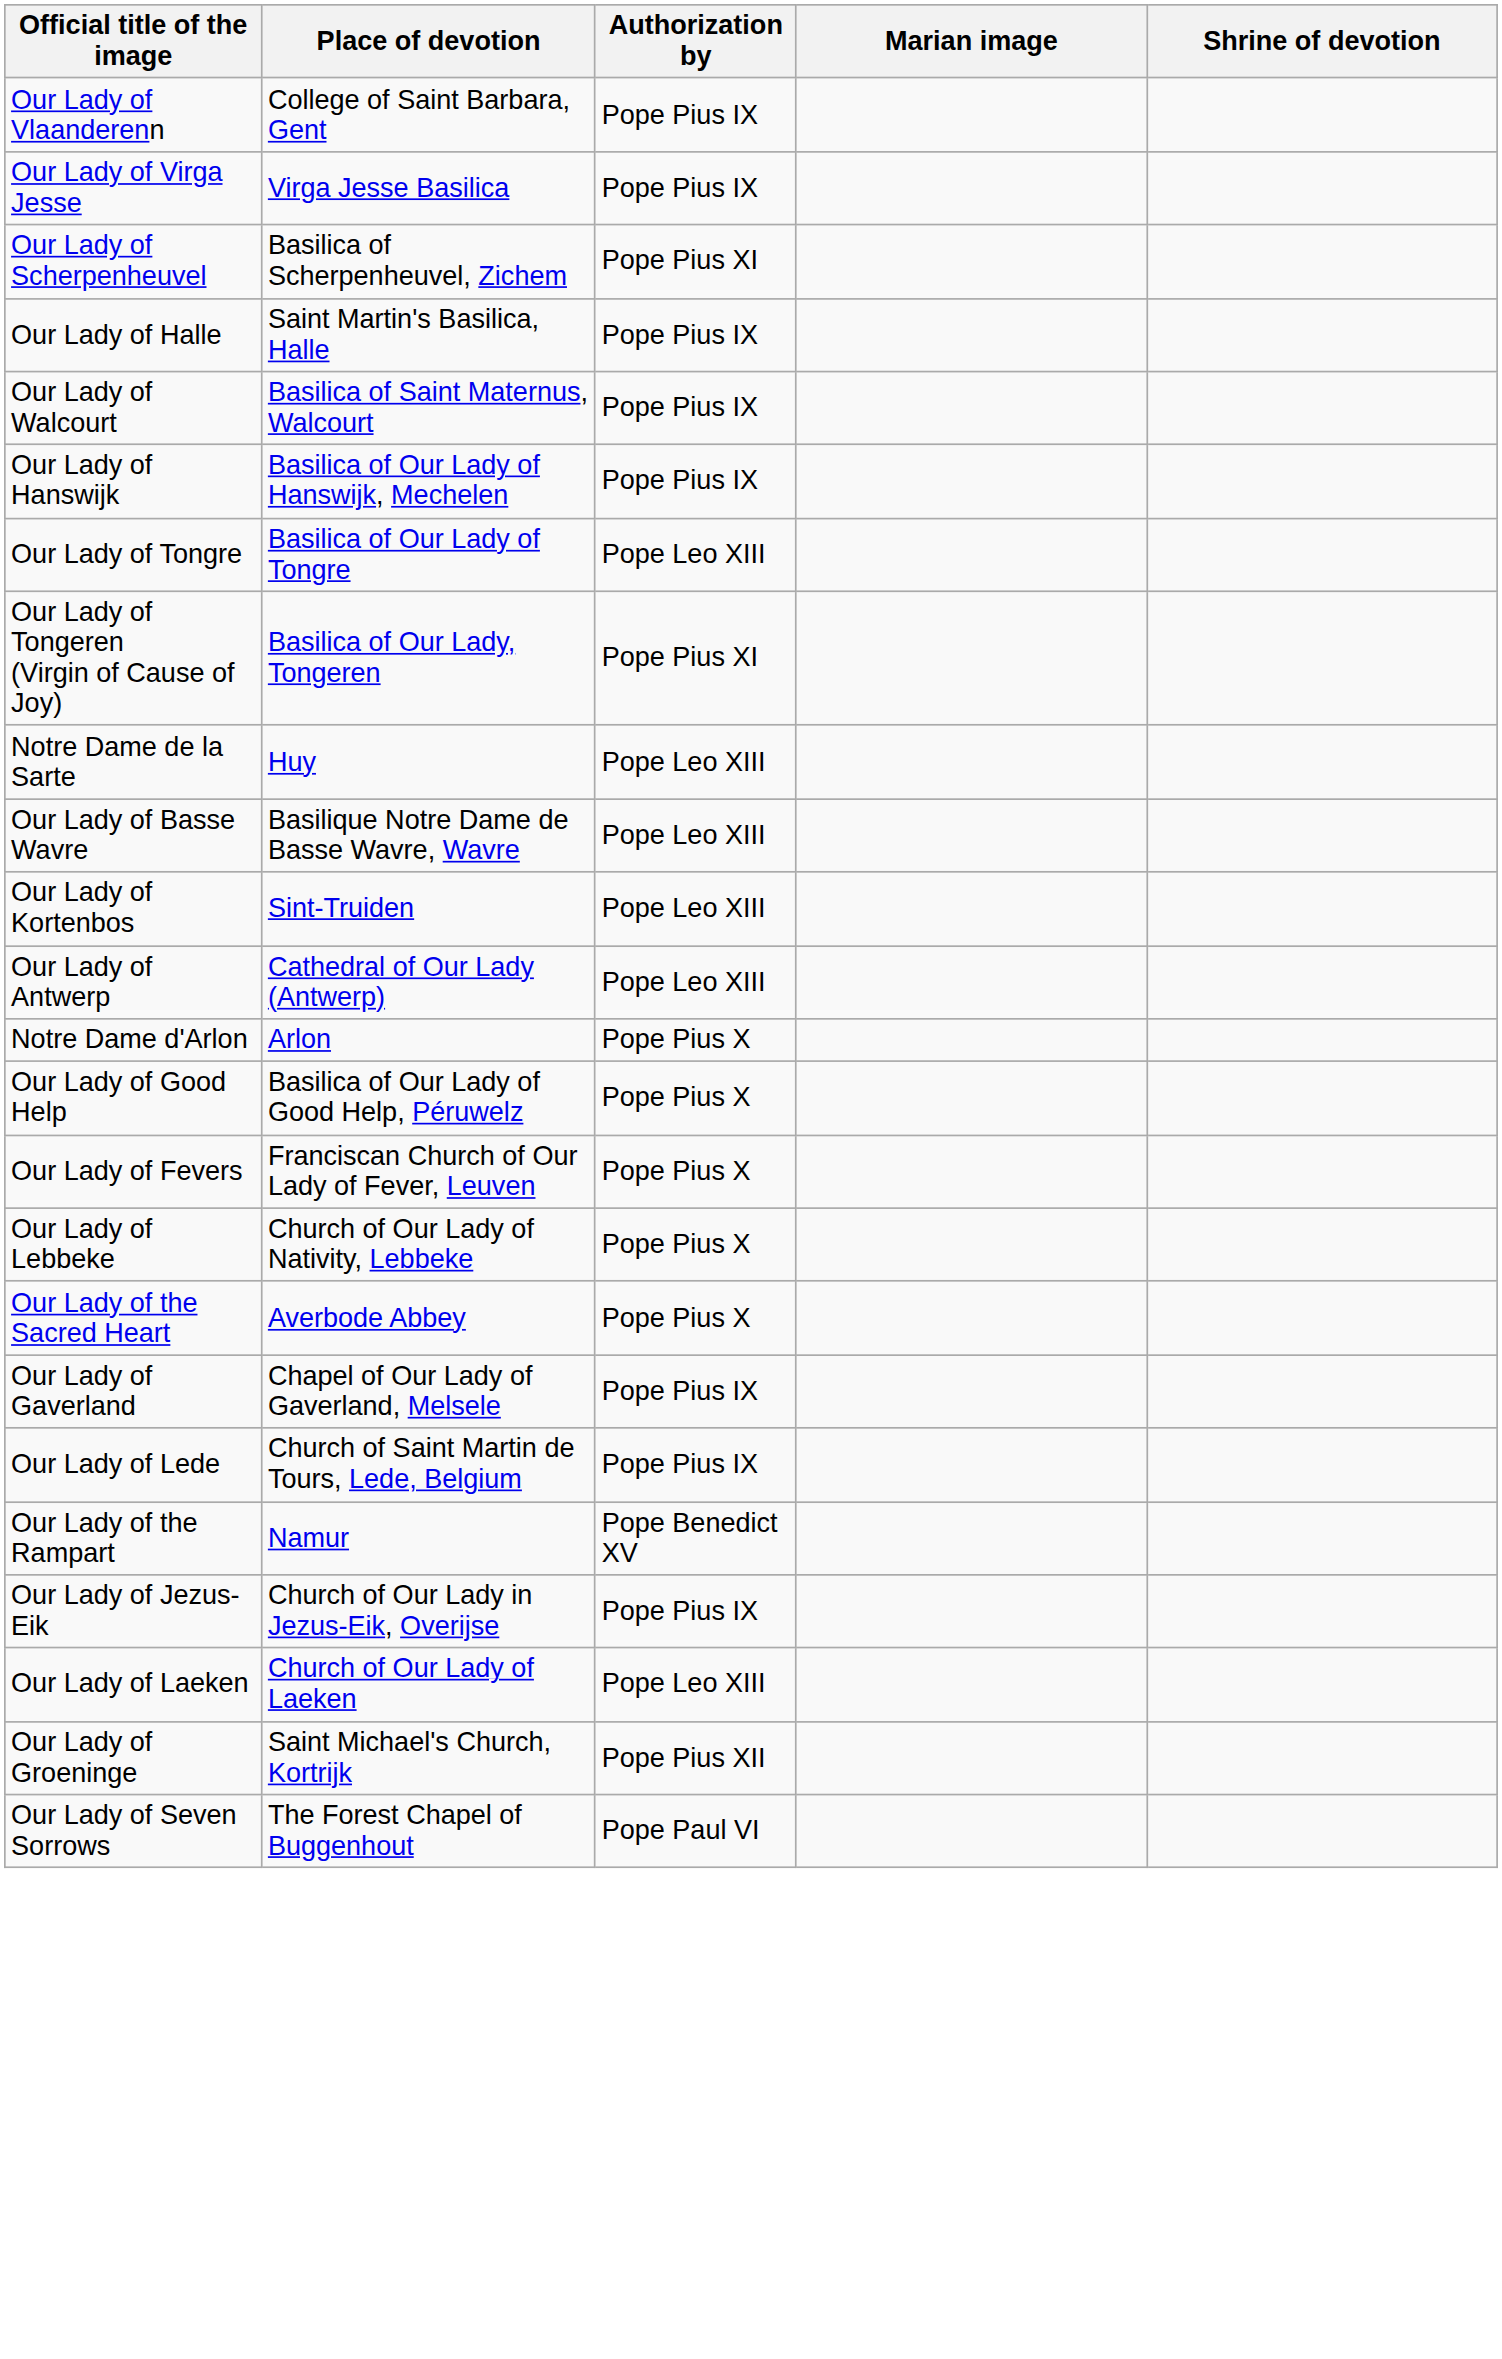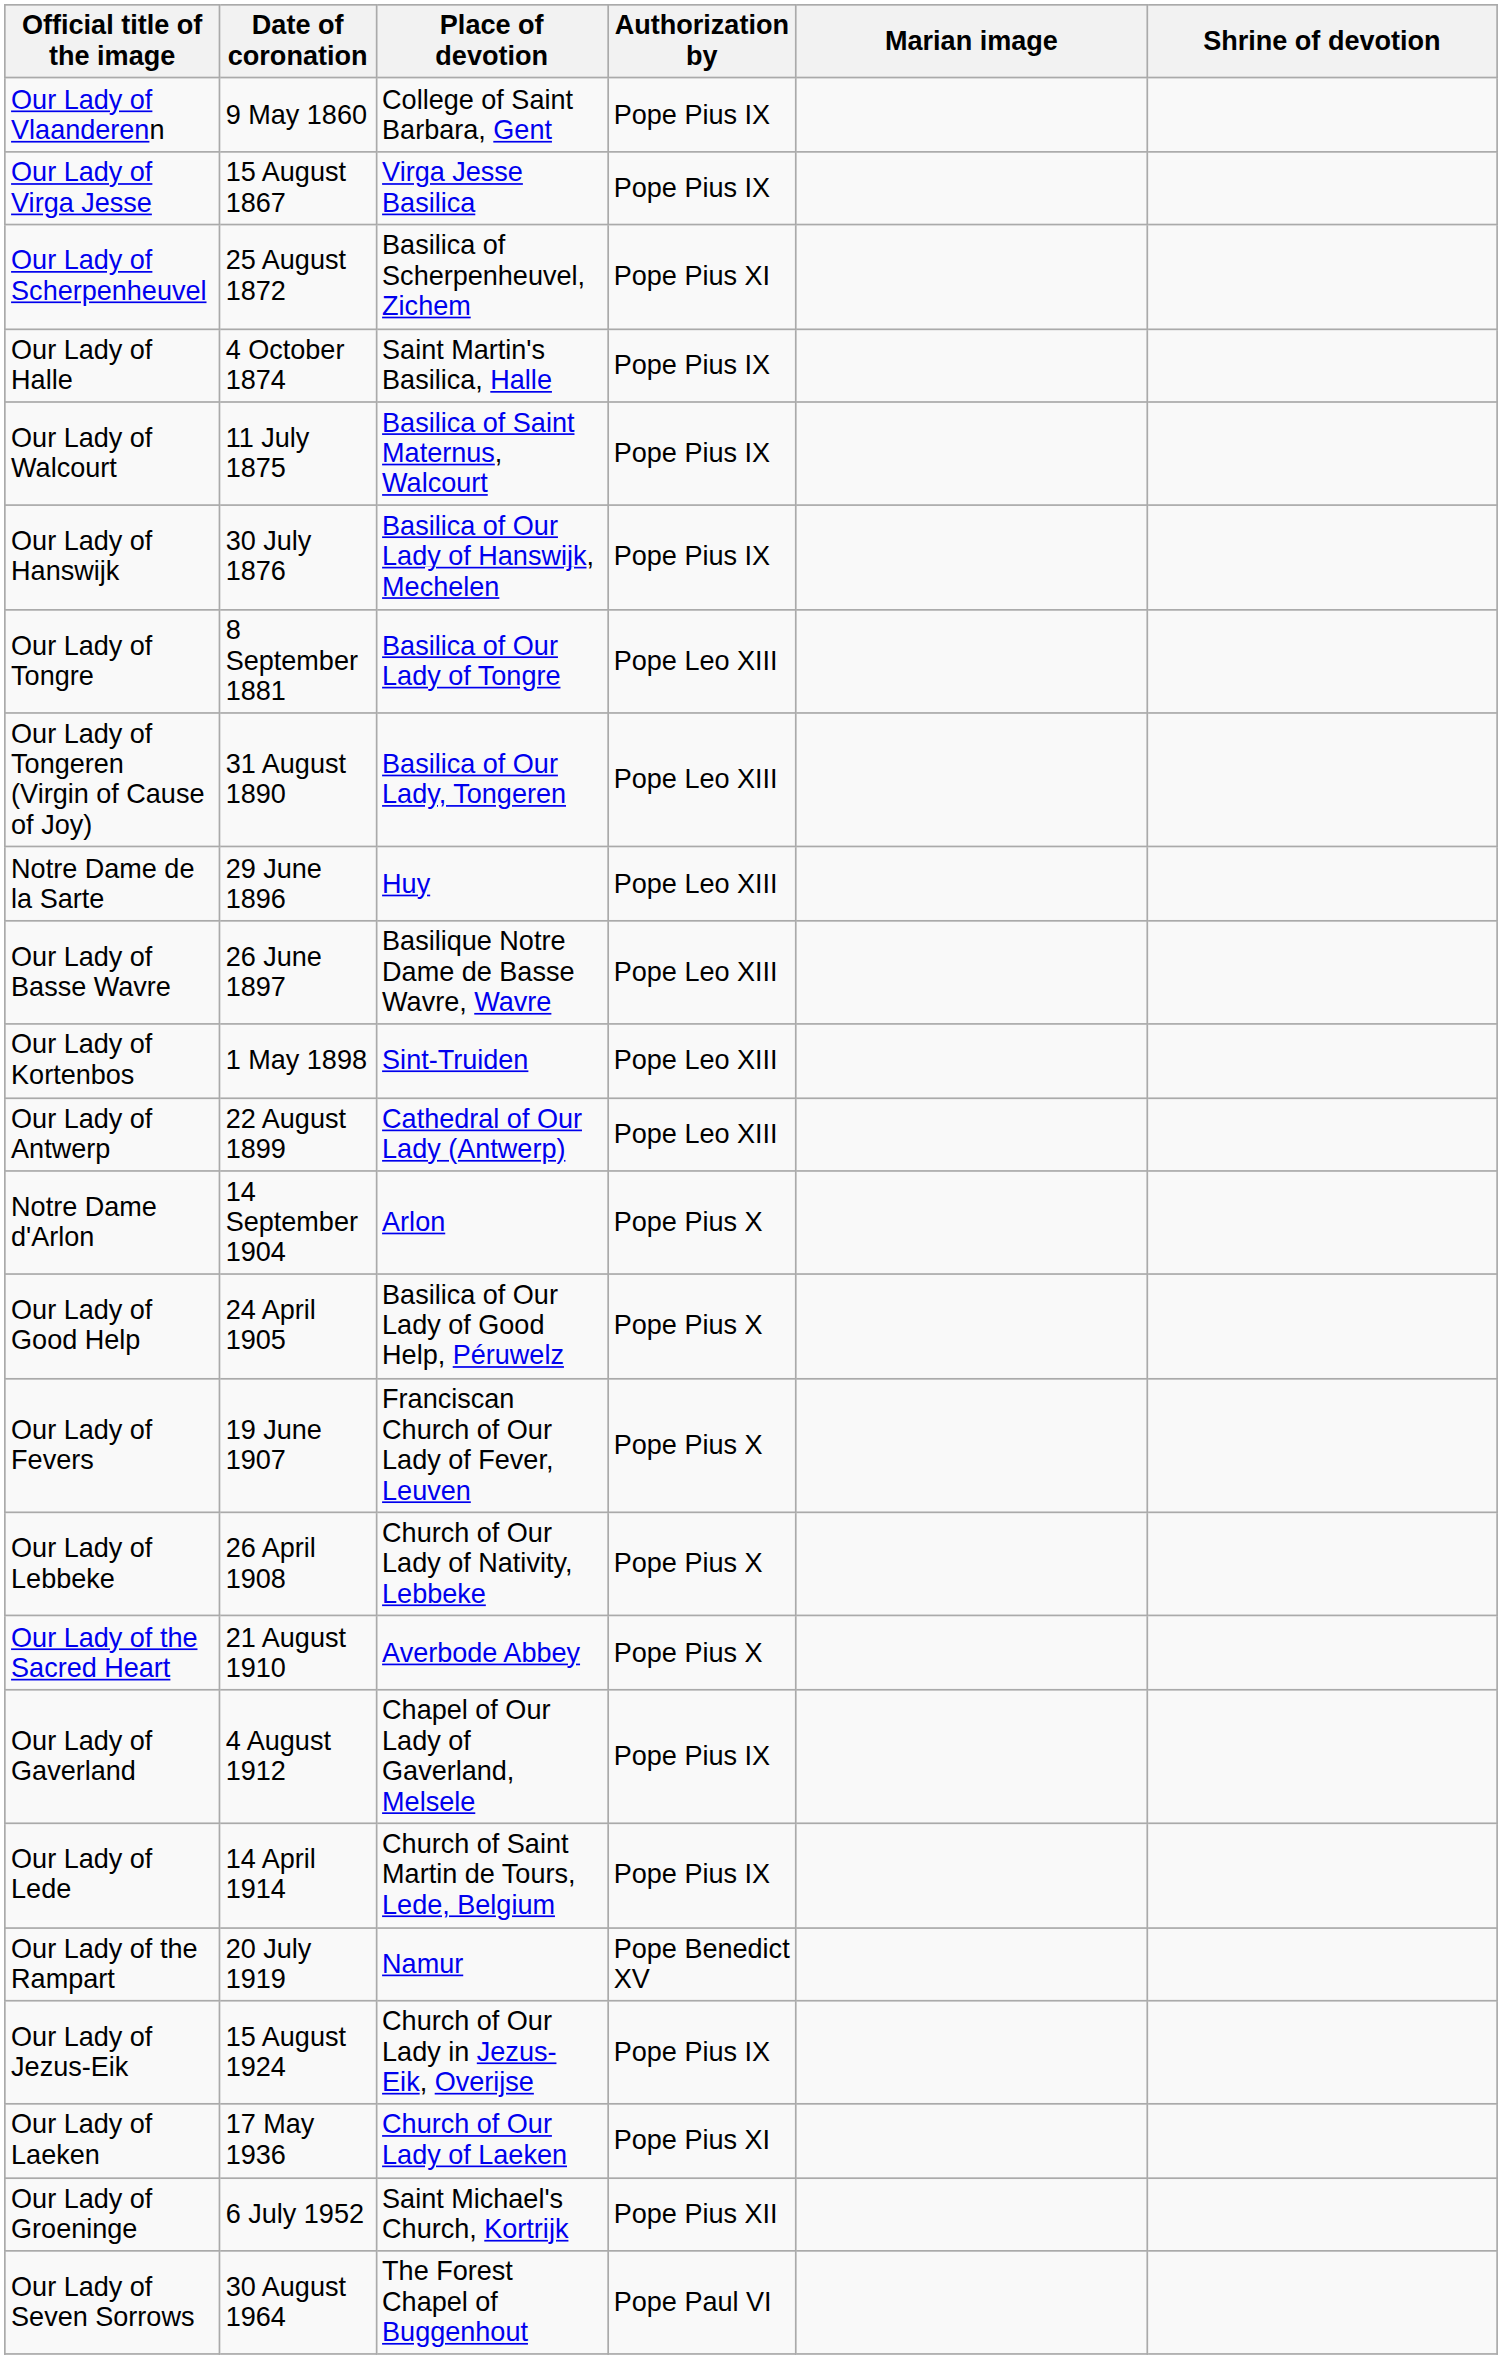 <table class="wikitable sortable" width="100%">
 <tr>
 <th>Official title of the image</th>
+<th data-sort-type="date">Date of coronation</th>
 <th>Place of devotion</th>
 <th>Authorization by</th>
 <th width=200px class=unsortable>Marian image</th>
 <th width=200px class=unsortable>Shrine of devotion</th>
 </tr>
 <tr>
 <td><a href='#'>Our Lady of Vlaanderen</a>n</td>
+<td>9 May 1860</td>
 <td>College of Saint Barbara, <a href='#'>Gent</a></td>
 <td>Pope Pius IX</td>
 <td></td>
 <td></td>
 </tr>
 <tr>
 <td><a href='#'>Our Lady of Virga Jesse</a></td>
+<td>15 August 1867</td>
 <td><a href='#'>Virga Jesse Basilica</a></td>
 <td>Pope Pius IX</td>
 <td></td>
 <td></td>
 </tr>
 <tr>
 <td><a href='#'>Our Lady of Scherpenheuvel</a></td>
+<td>25 August 1872</td>
 <td>Basilica of Scherpenheuvel, <a href='#'>Zichem</a></td>
 <td>Pope Pius XI</td>
 <td></td>
 <td></td>
 </tr>
 <tr>
 <td>Our Lady of Halle</td>
+<td>4 October 1874</td>
 <td>Saint Martin's Basilica, <a href='#'>Halle</a></td>
 <td>Pope Pius IX</td>
 <td></td>
 <td></td>
 </tr>
 <tr>
 <td>Our Lady of Walcourt</td>
+<td>11 July 1875</td>
 <td><a href='#'>Basilica of Saint Maternus</a>, <a href='#'>Walcourt</a></td>
 <td>Pope Pius IX</td>
 <td></td>
 <td></td>
 </tr>
 <tr>
 <td>Our Lady of Hanswijk</td>
+<td>30 July 1876</td>
 <td><a href='#'>Basilica of Our Lady of Hanswijk</a>, <a href='#'>Mechelen</a></td>
 <td>Pope Pius IX</td>
 <td></td>
 <td></td>
 </tr>
 <tr>
 <td>Our Lady of Tongre</td>
+<td>8 September 1881</td>
 <td><a href='#'>Basilica of Our Lady of Tongre</a></td>
 <td>Pope Leo XIII</td>
 <td></td>
 <td></td>
 </tr>
 <tr>
 <td>Our Lady of Tongeren<br>(Virgin of Cause of Joy)</td>
+<td>31 August 1890</td>
 <td><a href='#'>Basilica of Our Lady, Tongeren</a></td>
-<td>Pope Pius XI</td>
+<td>Pope Leo XIII</td>
 <td></td>
 <td></td>
 </tr>
 <tr>
 <td>Notre Dame de la Sarte</td>
+<td>29 June 1896</td>
 <td><a href='#'>Huy</a></td>
 <td>Pope Leo XIII</td>
 <td></td>
 <td></td>
 </tr>
 <tr>
 <td>Our Lady of Basse Wavre</td>
+<td>26 June 1897</td>
 <td>Basilique Notre Dame de Basse Wavre, <a href='#'>Wavre</a></td>
 <td>Pope Leo XIII</td>
 <td></td>
 <td></td>
 </tr>
 <tr>
 <td>Our Lady of Kortenbos</td>
+<td>1 May 1898</td>
 <td><a href='#'>Sint-Truiden</a></td>
 <td>Pope Leo XIII</td>
 <td></td>
 <td></td>
 </tr>
 <tr>
 <td>Our Lady of Antwerp</td>
+<td>22 August 1899</td>
 <td><a href='#'>Cathedral of Our Lady (Antwerp)</a></td>
 <td>Pope Leo XIII</td>
 <td></td>
 <td></td>
 </tr>
 <tr>
 <td>Notre Dame d'Arlon</td>
+<td>14 September 1904</td>
 <td><a href='#'>Arlon</a></td>
 <td>Pope Pius X</td>
 <td></td>
 <td></td>
 </tr>
 <tr>
 <td>Our Lady of Good Help</td>
+<td>24 April 1905</td>
 <td>Basilica of Our Lady of Good Help, <a href='#'>Péruwelz</a></td>
 <td>Pope Pius X</td>
 <td></td>
 <td></td>
 </tr>
 <tr>
 <td>Our Lady of Fevers</td>
+<td>19 June 1907</td>
 <td>Franciscan Church of Our Lady of Fever, <a href='#'>Leuven</a></td>
 <td>Pope Pius X</td>
 <td></td>
 <td></td>
 </tr>
 <tr>
 <td>Our Lady of Lebbeke</td>
+<td>26 April 1908</td>
 <td>Church of Our Lady of Nativity, <a href='#'>Lebbeke</a></td>
 <td>Pope Pius X</td>
 <td></td>
 <td></td>
 </tr>
 <tr>
 <td><a href='#'>Our Lady of the Sacred Heart</a></td>
+<td>21 August 1910</td>
 <td><a href='#'>Averbode Abbey</a></td>
 <td>Pope Pius X</td>
 <td></td>
 <td></td>
 </tr>
 <tr>
 <td>Our Lady of Gaverland</td>
+<td>4 August 1912</td>
 <td>Chapel of Our Lady of Gaverland, <a href='#'>Melsele</a></td>
 <td>Pope Pius IX</td>
 <td></td>
 <td></td>
 </tr>
 <tr>
 <td>Our Lady of Lede</td>
+<td>14 April 1914</td>
 <td>Church of Saint Martin de Tours, <a href='#'>Lede, Belgium</a></td>
 <td>Pope Pius IX</td>
 <td></td>
 <td></td>
 </tr>
 <tr>
 <td>Our Lady of the Rampart</td>
+<td>20 July 1919</td>
 <td><a href='#'>Namur</a></td>
 <td>Pope Benedict XV</td>
 <td></td>
 <td></td>
 </tr>
 <tr>
 <td>Our Lady of Jezus-Eik</td>
+<td>15 August 1924</td>
 <td>Church of Our Lady in <a href='#'>Jezus-Eik</a>, <a href='#'>Overijse</a></td>
 <td>Pope Pius IX</td>
 <td></td>
 <td></td>
 </tr>
 <tr>
 <td>Our Lady of Laeken</td>
+<td>17 May 1936</td>
 <td><a href='#'>Church of Our Lady of Laeken</a></td>
-<td>Pope Leo XIII</td>
+<td>Pope Pius XI</td>
 <td></td>
 <td></td>
 </tr>
 <tr>
 <td>Our Lady of Groeninge</td>
+<td>6 July 1952</td>
 <td>Saint Michael's Church, <a href='#'>Kortrijk</a></td>
 <td>Pope Pius XII</td>
 <td></td>
 <td></td>
 </tr>
 <tr>
 <td>Our Lady of Seven Sorrows</td>
+<td>30 August 1964</td>
 <td>The Forest Chapel of <a href='#'>Buggenhout</a></td>
 <td>Pope Paul VI</td>
 <td></td>
 <td></td>
 </tr>
 </table>
